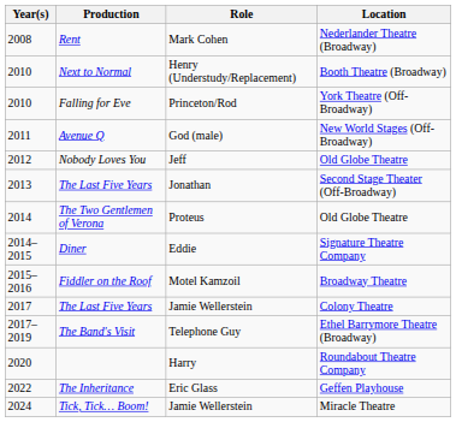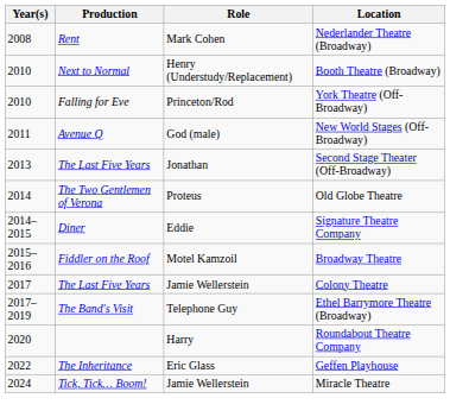 <table class="wikitable">
 <tr>
 <th>Year(s)</th>
 <th>Production</th>
 <th>Role</th>
 <th>Location</th>
 </tr>
 <tr>
 <td>2008</td>
 <td><em><a href='#'>Rent</a></em></td>
 <td>Mark Cohen</td>
 <td><a href='#'>Nederlander Theatre</a> (Broadway)</td>
 </tr>
 <tr>
 <td>2010</td>
 <td><em><a href='#'>Next to Normal</a> </em></td>
 <td>Henry (Understudy/Replacement)</td>
 <td><a href='#'>Booth Theatre</a> (Broadway)</td>
 </tr>
 <tr>
 <td>2010</td>
 <td><em>Falling for Eve</em></td>
 <td>Princeton/Rod</td>
 <td><a href='#'>York Theatre</a> (Off-Broadway)</td>
 </tr>
 <tr>
 <td>2011</td>
 <td><em><a href='#'>Avenue Q</a></em></td>
 <td>God (male)</td>
 <td><a href='#'>New World Stages</a> (Off-Broadway)</td>
-</tr>
-<tr>
-<td>2012</td>
-<td><em>Nobody Loves You</em></td>
-<td>Jeff</td>
-<td><a href='#'>Old Globe Theatre</a></td>
 </tr>
 <tr>
 <td>2013</td>
 <td><em><a href='#'>The Last Five Years</a></em></td>
 <td>Jonathan</td>
 <td><a href='#'>Second Stage Theater</a> (Off-Broadway)</td>
 </tr>
 <tr>
 <td>2014</td>
 <td><em><a href='#'>The Two Gentlemen of Verona</a></em></td>
 <td>Proteus</td>
 <td>Old Globe Theatre</td>
 </tr>
 <tr>
 <td>2014–2015</td>
 <td><em><a href='#'>Diner</a></em></td>
 <td>Eddie</td>
 <td><a href='#'>Signature Theatre Company</a></td>
 </tr>
 <tr>
 <td>2015–2016</td>
 <td><em><a href='#'>Fiddler on the Roof</a></em></td>
 <td>Motel Kamzoil</td>
 <td><a href='#'>Broadway Theatre</a></td>
 </tr>
 <tr>
 <td>2017</td>
 <td><em><a href='#'>The Last Five Years</a></em></td>
 <td>Jamie Wellerstein</td>
 <td><a href='#'>Colony Theatre</a></td>
 </tr>
 <tr>
 <td>2017–2019</td>
 <td><a href='#'><em>The Band's Visit</em></a></td>
 <td>Telephone Guy</td>
 <td><a href='#'>Ethel Barrymore Theatre</a> (Broadway)</td>
 </tr>
 <tr>
 <td>2020</td>
 <td><em></em></td>
 <td>Harry</td>
 <td><a href='#'>Roundabout Theatre Company</a></td>
 </tr>
 <tr>
 <td>2022</td>
 <td><em><a href='#'>The Inheritance</a></em></td>
 <td>Eric Glass</td>
 <td><a href='#'>Geffen Playhouse</a></td>
 </tr>
 <tr>
 <td>2024</td>
 <td><em><a href='#'>Tick, Tick… Boom!</a></em></td>
 <td>Jamie Wellerstein</td>
 <td>Miracle Theatre</td>
 </tr>
 </table>
